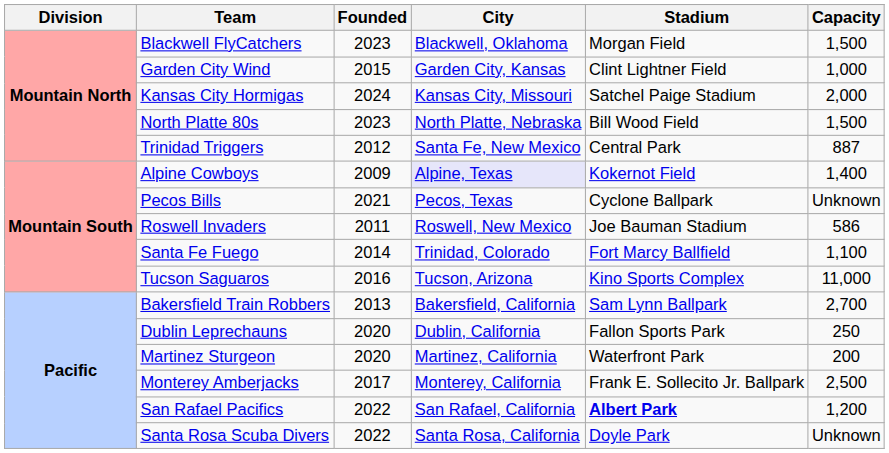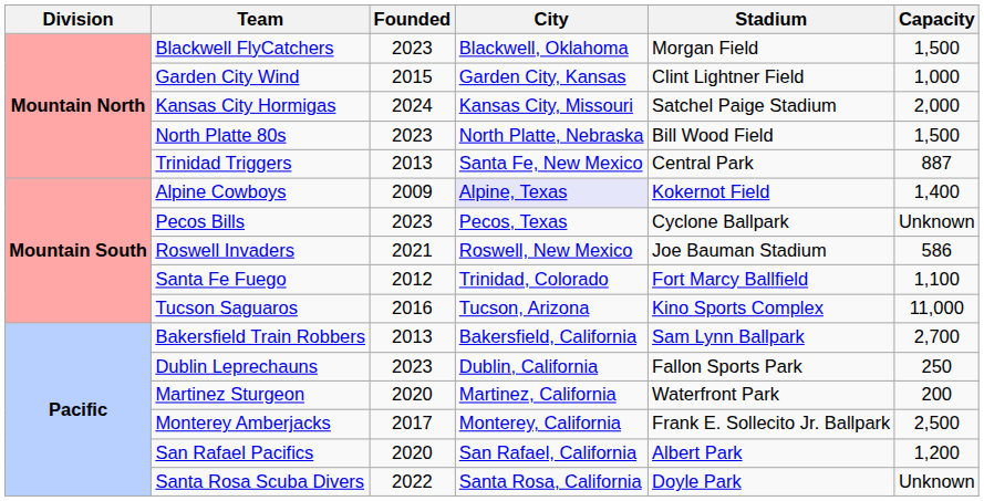 <table class="wikitable">
 <tr>
 <th>Division</th>
 <th>Team</th>
 <th>Founded</th>
 <th>City</th>
 <th>Stadium</th>
 <th>Capacity</th>
 </tr>
 <tr>
 <th style="background-color:#FFA7A7" rowspan="5"><span>Mountain North</span></th>
 <td><a href='#'>Blackwell FlyCatchers</a></td>
 <td align=center>2023</td>
 <td><a href='#'>Blackwell, Oklahoma</a></td>
 <td>Morgan Field</td>
 <td align=center>1,500</td>
 </tr>
 <tr>
 <td><a href='#'>Garden City Wind</a></td>
 <td align=center>2015</td>
 <td><a href='#'>Garden City, Kansas</a></td>
 <td>Clint Lightner Field</td>
 <td align=center>1,000</td>
 </tr>
 <tr>
 <td><a href='#'>Kansas City Hormigas</a></td>
 <td align=center>2024</td>
 <td><a href='#'>Kansas City, Missouri</a></td>
 <td>Satchel Paige Stadium</td>
 <td align=center>2,000</td>
 </tr>
 <tr>
 <td><a href='#'>North Platte 80s</a></td>
 <td align=center>2023</td>
 <td><a href='#'>North Platte, Nebraska</a></td>
 <td>Bill Wood Field</td>
 <td align=center>1,500</td>
 </tr>
 <tr>
 <td><a href='#'>Trinidad Triggers</a></td>
-<td align=center>2012</td>
+<td align=center>2013</td>
 <td><a href='#'>Santa Fe, New Mexico</a></td>
 <td>Central Park</td>
 <td align=center>887</td>
 </tr>
 <tr>
 <th style="background-color:#FFA7A7" rowspan="5"><span>Mountain South</span></th>
 <td><a href='#'>Alpine Cowboys</a></td>
 <td align=center>2009</td>
 <td style="background: lavender;"><a href='#'>Alpine, Texas</a></td>
 <td><a href='#'>Kokernot Field</a></td>
 <td align=center>1,400</td>
 </tr>
 <tr>
 <td><a href='#'>Pecos Bills</a></td>
-<td align=center>2021</td>
+<td align=center>2023</td>
 <td><a href='#'>Pecos, Texas</a></td>
 <td>Cyclone Ballpark</td>
 <td align=center>Unknown</td>
 </tr>
 <tr>
 <td><a href='#'>Roswell Invaders</a></td>
-<td align=center>2011</td>
+<td align=center>2021</td>
 <td><a href='#'>Roswell, New Mexico</a></td>
 <td>Joe Bauman Stadium</td>
 <td align=center>586</td>
 </tr>
 <tr>
 <td><a href='#'>Santa Fe Fuego</a></td>
-<td align=center>2014</td>
+<td align=center>2012</td>
 <td><a href='#'>Trinidad, Colorado</a></td>
 <td><a href='#'>Fort Marcy Ballfield</a></td>
 <td align=center>1,100</td>
 </tr>
 <tr>
 <td><a href='#'>Tucson Saguaros</a></td>
 <td align=center>2016</td>
 <td><a href='#'>Tucson, Arizona</a></td>
 <td><a href='#'>Kino Sports Complex</a></td>
 <td align=center>11,000</td>
 </tr>
 <tr>
 <th rowspan="7" style="background-color:#B7D0FF"><span>Pacific</span></th>
 <td><a href='#'>Bakersfield Train Robbers</a></td>
 <td align=center>2013</td>
 <td><a href='#'>Bakersfield, California</a></td>
 <td><a href='#'>Sam Lynn Ballpark</a></td>
 <td align=center>2,700</td>
 </tr>
 <tr>
 <td><a href='#'>Dublin Leprechauns</a></td>
-<td align=center>2020</td>
+<td align=center>2023</td>
 <td><a href='#'>Dublin, California</a></td>
 <td>Fallon Sports Park</td>
 <td align=center>250</td>
 </tr>
 <tr>
 <td><a href='#'>Martinez Sturgeon</a></td>
 <td align=center>2020</td>
 <td><a href='#'>Martinez, California</a></td>
 <td>Waterfront Park</td>
 <td align=center>200</td>
 </tr>
 <tr>
 <td><a href='#'>Monterey Amberjacks</a></td>
 <td align=center>2017</td>
 <td><a href='#'>Monterey, California</a></td>
 <td>Frank E. Sollecito Jr. Ballpark</td>
 <td align=center>2,500</td>
 </tr>
 <tr>
 <td><a href='#'>San Rafael Pacifics</a></td>
-<td align=center>2022</td>
+<td align=center>2020</td>
 <td><a href='#'>San Rafael, California</a></td>
-<td><strong><a href='#'>Albert Park</a></strong></td>
+<td><a href='#'>Albert Park</a></td>
 <td align=center>1,200</td>
 </tr>
 <tr>
 <td><a href='#'>Santa Rosa Scuba Divers</a></td>
 <td align=center>2022</td>
 <td><a href='#'>Santa Rosa, California</a></td>
 <td><a href='#'>Doyle Park</a></td>
 <td align=center>Unknown</td>
 </tr>
 </table>
